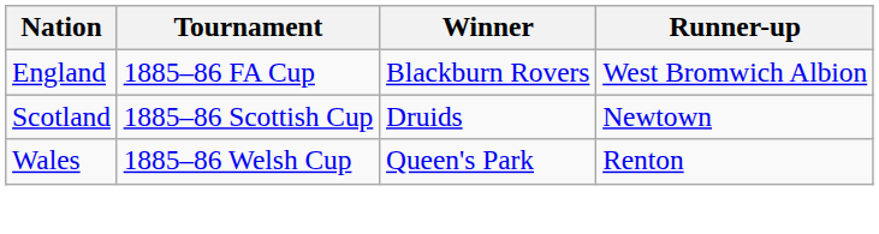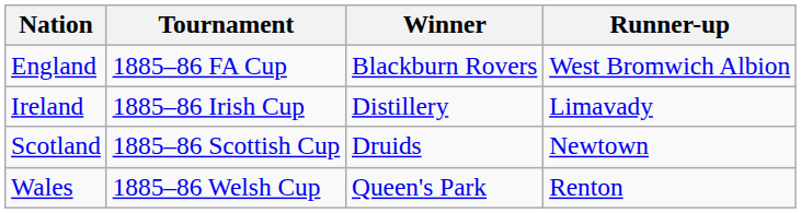 <table class="wikitable">
 <tr>
 <th>Nation</th>
 <th>Tournament</th>
 <th>Winner</th>
 <th>Runner-up</th>
 </tr>
 <tr>
 <td> <a href='#'>England</a></td>
 <td><a href='#'>1885–86 FA Cup</a></td>
 <td><a href='#'>Blackburn Rovers</a></td>
 <td><a href='#'>West Bromwich Albion</a></td>
 </tr>
 <tr>
+<td> <a href='#'>Ireland</a></td>
+<td><a href='#'>1885–86 Irish Cup</a></td>
+<td><a href='#'>Distillery</a></td>
+<td><a href='#'>Limavady</a></td>
+</tr>
+<tr>
 <td> <a href='#'>Scotland</a></td>
 <td><a href='#'>1885–86 Scottish Cup</a></td>
 <td><a href='#'>Druids</a></td>
 <td><a href='#'>Newtown</a></td>
 </tr>
 <tr>
 <td> <a href='#'>Wales</a></td>
 <td><a href='#'>1885–86 Welsh Cup</a></td>
 <td><a href='#'>Queen's Park</a></td>
 <td><a href='#'>Renton</a></td>
 </tr>
 </table>
